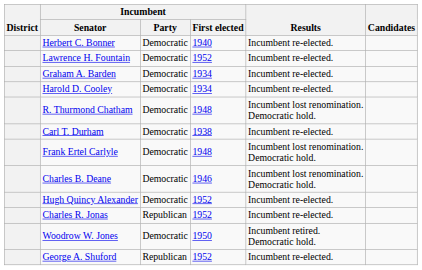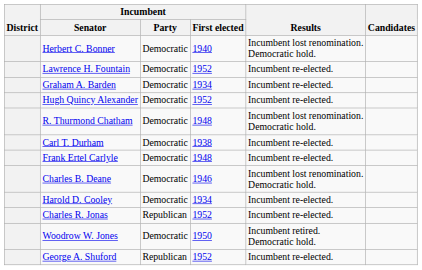 <table class=wikitable>
 <tr valign=bottom>
 <th rowspan=2>District</th>
 <th colspan=3>Incumbent</th>
 <th rowspan=2>Results</th>
 <th rowspan=2>Candidates</th>
 </tr>
 <tr>
 <th>Senator</th>
 <th>Party</th>
 <th>First elected</th>
 </tr>
 <tr>
 <th></th>
 <td><a href='#'>Herbert C. Bonner</a></td>
 <td>Democratic</td>
 <td><a href='#'>1940</a></td>
-<td>Incumbent re-elected.</td>
+<td>Incumbent lost renomination.<br>Democratic hold.</td>
 <td nowrap></td>
 </tr>
 <tr>
 <th></th>
 <td><a href='#'>Lawrence H. Fountain</a></td>
 <td>Democratic</td>
 <td><a href='#'>1952</a></td>
 <td>Incumbent re-elected.</td>
 <td nowrap></td>
 </tr>
 <tr>
 <th></th>
 <td><a href='#'>Graham A. Barden</a></td>
 <td>Democratic</td>
 <td><a href='#'>1934</a></td>
 <td>Incumbent re-elected.</td>
 <td nowrap></td>
 </tr>
 <tr>
 <th></th>
-<td><a href='#'>Harold D. Cooley</a></td>
+<td><a href='#'>Hugh Quincy Alexander</a></td>
 <td>Democratic</td>
-<td><a href='#'>1934</a></td>
+<td><a href='#'>1952</a></td>
 <td>Incumbent re-elected.</td>
 <td nowrap></td>
 </tr>
 <tr>
 <th></th>
 <td><a href='#'>R. Thurmond Chatham</a></td>
 <td>Democratic</td>
 <td><a href='#'>1948</a></td>
 <td>Incumbent lost renomination.<br>Democratic hold.</td>
 <td nowrap></td>
 </tr>
 <tr>
 <th></th>
 <td><a href='#'>Carl T. Durham</a></td>
 <td>Democratic</td>
 <td><a href='#'>1938</a></td>
 <td>Incumbent re-elected.</td>
 <td nowrap></td>
 </tr>
 <tr>
 <th></th>
 <td><a href='#'>Frank Ertel Carlyle</a></td>
 <td>Democratic</td>
 <td><a href='#'>1948</a></td>
-<td>Incumbent lost renomination.<br>Democratic hold.</td>
+<td>Incumbent re-elected.</td>
 <td nowrap></td>
 </tr>
 <tr>
 <th></th>
 <td><a href='#'>Charles B. Deane</a></td>
 <td>Democratic</td>
 <td><a href='#'>1946</a></td>
 <td>Incumbent lost renomination.<br>Democratic hold.</td>
 <td nowrap></td>
 </tr>
 <tr>
 <th></th>
-<td><a href='#'>Hugh Quincy Alexander</a></td>
+<td><a href='#'>Harold D. Cooley</a></td>
 <td>Democratic</td>
-<td><a href='#'>1952</a></td>
+<td><a href='#'>1934</a></td>
 <td>Incumbent re-elected.</td>
 <td nowrap></td>
 </tr>
 <tr>
 <th></th>
 <td><a href='#'>Charles R. Jonas</a></td>
 <td>Republican</td>
 <td><a href='#'>1952</a></td>
 <td>Incumbent re-elected.</td>
 <td nowrap></td>
 </tr>
 <tr>
 <th></th>
 <td><a href='#'>Woodrow W. Jones</a></td>
 <td>Democratic</td>
 <td><a href='#'>1950</a></td>
 <td>Incumbent retired.<br>Democratic hold.</td>
 <td nowrap></td>
 </tr>
 <tr>
 <th></th>
 <td><a href='#'>George A. Shuford</a></td>
 <td>Republican</td>
 <td><a href='#'>1952</a></td>
 <td>Incumbent re-elected.</td>
 <td nowrap></td>
 </tr>
 </table>
